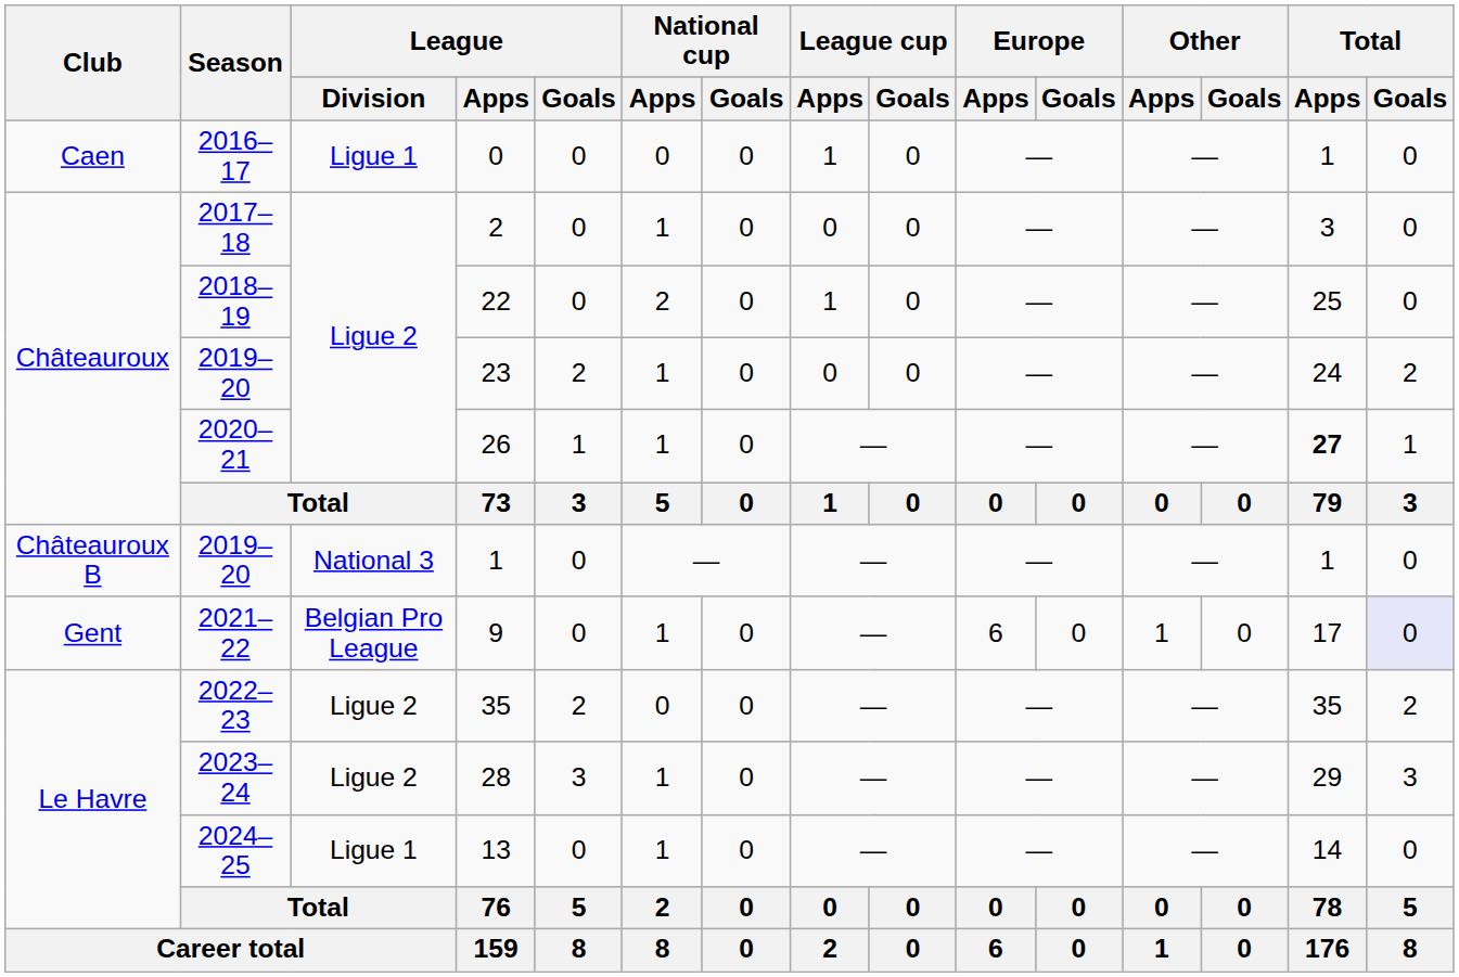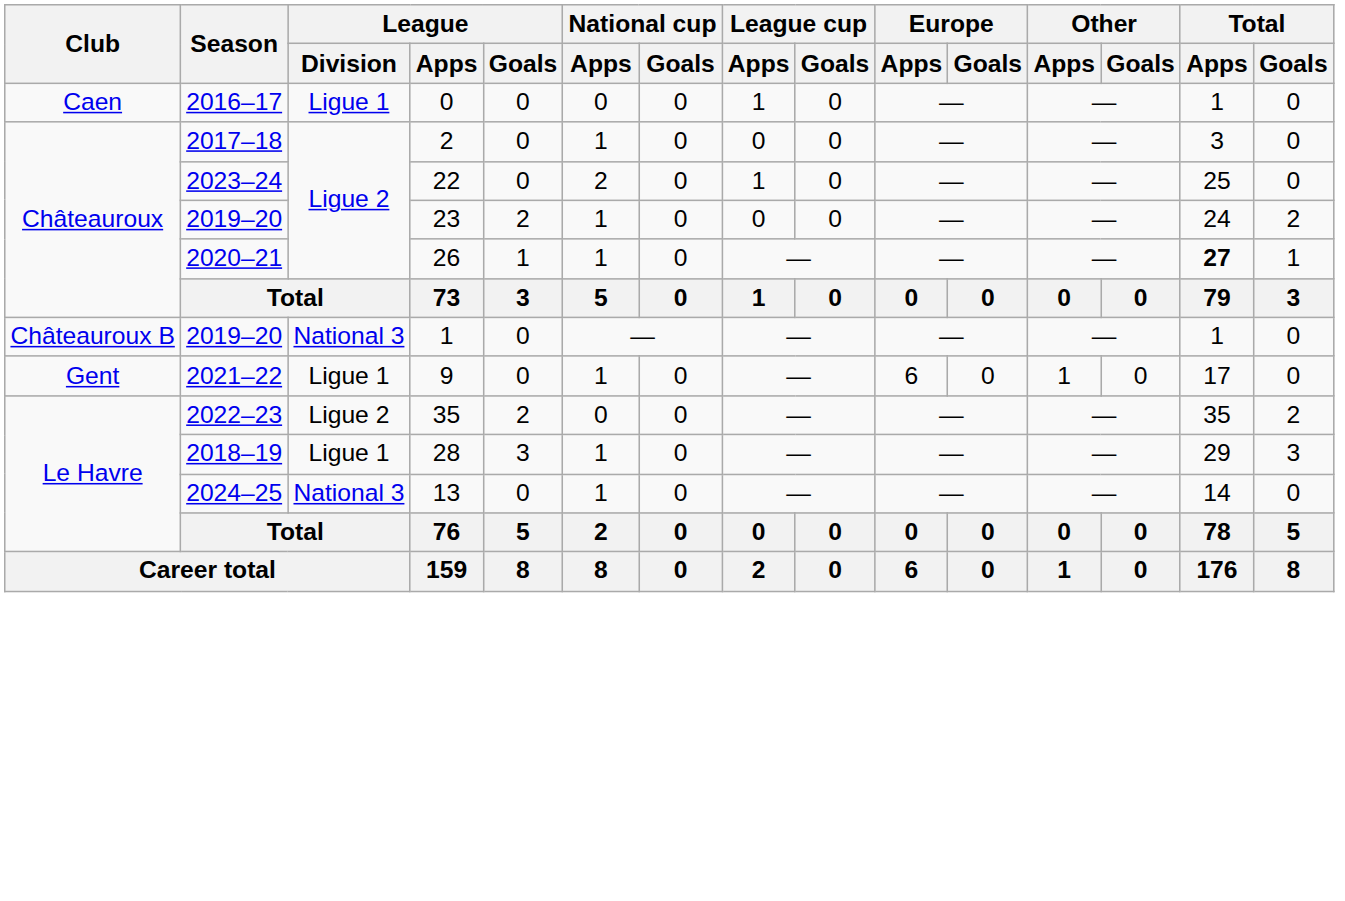 <table class="wikitable" style="text-align:center">
 <tr>
 <th rowspan="2">Club</th>
 <th rowspan="2">Season</th>
 <th colspan="3">League</th>
 <th colspan="2">National cup</th>
 <th colspan="2">League cup</th>
 <th colspan="2">Europe</th>
 <th colspan="2">Other</th>
 <th colspan="2">Total</th>
 </tr>
 <tr>
 <th>Division</th>
 <th>Apps</th>
 <th>Goals</th>
 <th>Apps</th>
 <th>Goals</th>
 <th>Apps</th>
 <th>Goals</th>
 <th>Apps</th>
 <th>Goals</th>
 <th>Apps</th>
 <th>Goals</th>
 <th>Apps</th>
 <th>Goals</th>
 </tr>
 <tr>
 <td><a href='#'>Caen</a></td>
 <td><a href='#'>2016–17</a></td>
 <td><a href='#'>Ligue 1</a></td>
 <td>0</td>
 <td>0</td>
 <td>0</td>
 <td>0</td>
 <td>1</td>
 <td>0</td>
 <td colspan="2">—</td>
 <td colspan="2">—</td>
 <td>1</td>
 <td>0</td>
 </tr>
 <tr>
 <td rowspan="5"><a href='#'>Châteauroux</a></td>
 <td><a href='#'>2017–18</a></td>
 <td rowspan="4"><a href='#'>Ligue 2</a></td>
 <td>2</td>
 <td>0</td>
 <td>1</td>
 <td>0</td>
 <td>0</td>
 <td>0</td>
 <td colspan="2">—</td>
 <td colspan="2">—</td>
 <td>3</td>
 <td>0</td>
 </tr>
 <tr>
-<td><a href='#'>2018–19</a></td>
+<td><a href='#'>2023–24</a></td>
 <td>22</td>
 <td>0</td>
 <td>2</td>
 <td>0</td>
 <td>1</td>
 <td>0</td>
 <td colspan="2">—</td>
 <td colspan="2">—</td>
 <td>25</td>
 <td>0</td>
 </tr>
 <tr>
 <td><a href='#'>2019–20</a></td>
 <td>23</td>
 <td>2</td>
 <td>1</td>
 <td>0</td>
 <td>0</td>
 <td>0</td>
 <td colspan="2">—</td>
 <td colspan="2">—</td>
 <td>24</td>
 <td>2</td>
 </tr>
 <tr>
 <td><a href='#'>2020–21</a></td>
 <td>26</td>
 <td>1</td>
 <td>1</td>
 <td>0</td>
 <td colspan="2">—</td>
 <td colspan="2">—</td>
 <td colspan="2">—</td>
 <td><strong>27</strong></td>
 <td>1</td>
 </tr>
 <tr>
 <th colspan="2">Total</th>
 <th>73</th>
 <th>3</th>
 <th>5</th>
 <th>0</th>
 <th>1</th>
 <th>0</th>
 <th>0</th>
 <th>0</th>
 <th>0</th>
 <th>0</th>
 <th>79</th>
 <th>3</th>
 </tr>
 <tr>
 <td><a href='#'>Châteauroux B</a></td>
 <td><a href='#'>2019–20</a></td>
 <td><a href='#'>National 3</a></td>
 <td>1</td>
 <td>0</td>
 <td colspan="2">—</td>
 <td colspan="2">—</td>
 <td colspan="2">—</td>
 <td colspan="2">—</td>
 <td>1</td>
 <td>0</td>
 </tr>
 <tr>
 <td><a href='#'>Gent</a></td>
 <td><a href='#'>2021–22</a></td>
-<td><a href='#'>Belgian Pro League</a></td>
+<td>Ligue 1</td>
 <td>9</td>
 <td>0</td>
 <td>1</td>
 <td>0</td>
 <td colspan="2">—</td>
 <td>6</td>
 <td>0</td>
 <td>1</td>
 <td>0</td>
 <td>17</td>
-<td style="background: lavender;">0</td>
+<td>0</td>
 </tr>
 <tr>
 <td rowspan="4"><a href='#'>Le Havre</a></td>
 <td><a href='#'>2022–23</a></td>
 <td>Ligue 2</td>
 <td>35</td>
 <td>2</td>
 <td>0</td>
 <td>0</td>
 <td colspan="2">—</td>
 <td colspan="2">—</td>
 <td colspan="2">—</td>
 <td>35</td>
 <td>2</td>
 </tr>
 <tr>
-<td><a href='#'>2023–24</a></td>
-<td>Ligue 2</td>
+<td><a href='#'>2018–19</a></td>
+<td>Ligue 1</td>
 <td>28</td>
 <td>3</td>
 <td>1</td>
 <td>0</td>
 <td colspan="2">—</td>
 <td colspan="2">—</td>
 <td colspan="2">—</td>
 <td>29</td>
 <td>3</td>
 </tr>
 <tr>
 <td><a href='#'>2024–25</a></td>
-<td>Ligue 1</td>
+<td><a href='#'>National 3</a></td>
 <td>13</td>
 <td>0</td>
 <td>1</td>
 <td>0</td>
 <td colspan="2">—</td>
 <td colspan="2">—</td>
 <td colspan="2">—</td>
 <td>14</td>
 <td>0</td>
 </tr>
 <tr>
 <th colspan="2">Total</th>
 <th>76</th>
 <th>5</th>
 <th>2</th>
 <th>0</th>
 <th>0</th>
 <th>0</th>
 <th>0</th>
 <th>0</th>
 <th>0</th>
 <th>0</th>
 <th>78</th>
 <th>5</th>
 </tr>
 <tr>
 <th colspan="3">Career total</th>
 <th>159</th>
 <th>8</th>
 <th>8</th>
 <th>0</th>
 <th>2</th>
 <th>0</th>
 <th>6</th>
 <th>0</th>
 <th>1</th>
 <th>0</th>
 <th>176</th>
 <th>8</th>
 </tr>
 </table>
